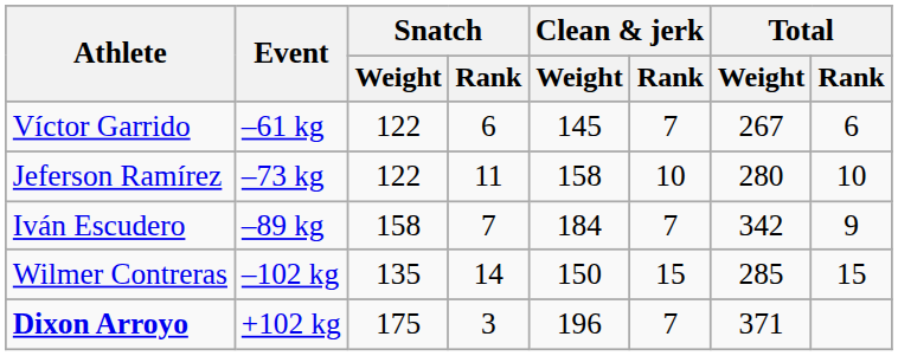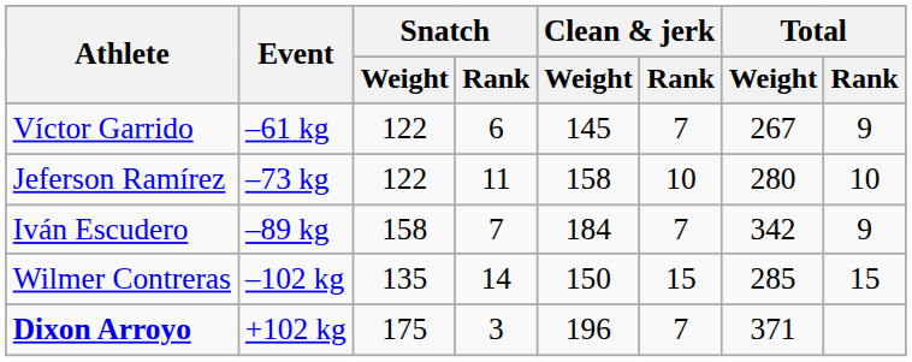 <table class=wikitable style=font-size:90%;text-align:center>
 <tr>
 <th rowspan=2>Athlete</th>
 <th rowspan=2>Event</th>
 <th colspan=2>Snatch</th>
 <th colspan=2>Clean & jerk</th>
 <th colspan=2>Total</th>
 </tr>
 <tr style=font-size:95%>
 <th>Weight</th>
 <th>Rank</th>
 <th>Weight</th>
 <th>Rank</th>
 <th>Weight</th>
 <th>Rank</th>
 </tr>
 <tr align=center>
 <td align=left><a href='#'>Víctor Garrido</a></td>
 <td align=left><a href='#'>–61 kg</a></td>
 <td>122</td>
 <td>6</td>
 <td>145</td>
 <td>7</td>
 <td>267</td>
-<td>6</td>
+<td>9</td>
 </tr>
 <tr align=center>
 <td align=left><a href='#'>Jeferson Ramírez</a></td>
 <td align=left><a href='#'>–73 kg</a></td>
 <td>122</td>
 <td>11</td>
 <td>158</td>
 <td>10</td>
 <td>280</td>
 <td>10</td>
 </tr>
 <tr align=center>
 <td align=left><a href='#'>Iván Escudero</a></td>
 <td align=left><a href='#'>–89 kg</a></td>
 <td>158</td>
 <td>7</td>
 <td>184</td>
 <td>7</td>
 <td>342</td>
 <td>9</td>
 </tr>
 <tr align=center>
 <td align=left><a href='#'>Wilmer Contreras</a></td>
 <td align=left><a href='#'>–102 kg</a></td>
 <td>135</td>
 <td>14</td>
 <td>150</td>
 <td>15</td>
 <td>285</td>
 <td>15</td>
 </tr>
 <tr align=center>
 <td align=left><strong><a href='#'>Dixon Arroyo</a></strong></td>
 <td align=left><a href='#'>+102 kg</a></td>
 <td>175</td>
 <td>3</td>
 <td>196</td>
 <td>7</td>
 <td>371</td>
 <td></td>
 </tr>
 </table>
